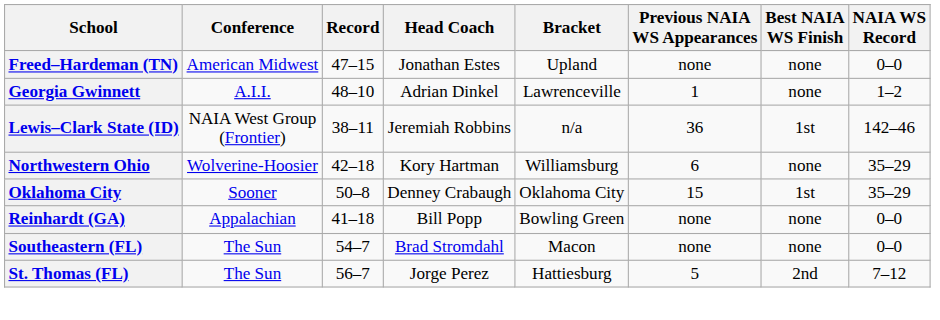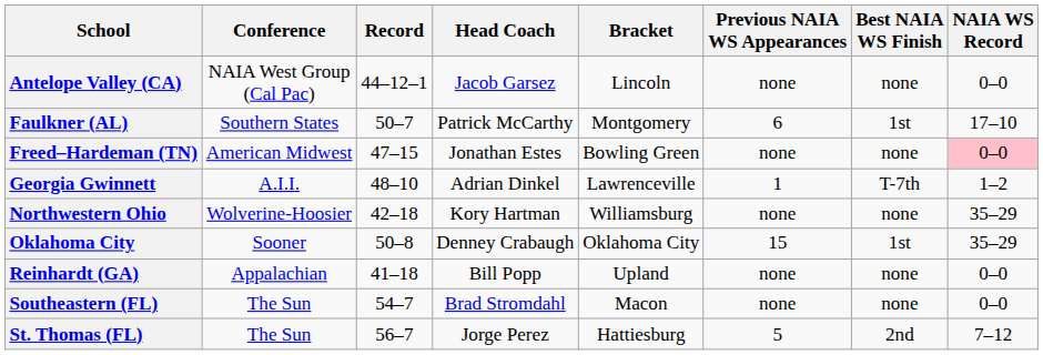 <table class="wikitable sortable plainrowheaders" style="text-align:center">
 <tr>
 <th scope="col">School</th>
 <th scope="col">Conference</th>
 <th scope="col">Record</th>
 <th scope="col">Head Coach</th>
 <th scope="col">Bracket</th>
 <th scope="col">Previous NAIA<br>WS Appearances</th>
 <th scope="col">Best NAIA<br>WS Finish</th>
 <th scope="col">NAIA WS<br>Record</th>
 </tr>
 <tr>
+<th scope="row" style="text-align:left"><a href='#'>Antelope Valley (CA)</a></th>
+<td>NAIA West Group<br>(<a href='#'>Cal Pac</a>)</td>
+<td>44–12–1</td>
+<td><a href='#'>Jacob Garsez</a></td>
+<td>Lincoln</td>
+<td>none</td>
+<td>none</td>
+<td>0–0</td>
+</tr>
+<tr>
+<th scope="row" style="text-align:left"><a href='#'>Faulkner (AL)</a></th>
+<td><a href='#'>Southern States</a></td>
+<td>50–7</td>
+<td>Patrick McCarthy</td>
+<td>Montgomery</td>
+<td>6<br></td>
+<td>1st<br></td>
+<td>17–10</td>
+</tr>
+<tr>
 <th scope="row" style="text-align:left"><a href='#'>Freed–Hardeman (TN)</a></th>
 <td><a href='#'>American Midwest</a></td>
 <td>47–15</td>
 <td>Jonathan Estes</td>
-<td>Upland</td>
+<td>Bowling Green</td>
 <td>none</td>
 <td>none</td>
-<td>0–0</td>
+<td style="background: pink;">0–0</td>
 </tr>
 <tr>
 <th scope="row" style="text-align:left"><a href='#'>Georgia Gwinnett</a></th>
 <td><a href='#'>A.I.I.</a></td>
 <td>48–10</td>
 <td>Adrian Dinkel</td>
 <td>Lawrenceville</td>
 <td>1<br></td>
-<td>none</td>
+<td>T-7th<br></td>
 <td>1–2</td>
-</tr>
-<tr>
-<th scope="row" style="text-align:left"><a href='#'>Lewis–Clark State (ID)</a></th>
-<td>NAIA West Group<br>(<a href='#'>Frontier</a>)</td>
-<td>38–11</td>
-<td>Jeremiah Robbins</td>
-<td>n/a</td>
-<td>36<br></td>
-<td>1st<br></td>
-<td>142–46</td>
 </tr>
 <tr>
 <th scope="row" style="text-align:left"><a href='#'>Northwestern Ohio</a></th>
 <td><a href='#'>Wolverine-Hoosier</a></td>
 <td>42–18</td>
 <td>Kory Hartman</td>
 <td>Williamsburg</td>
-<td>6<br></td>
+<td>none</td>
 <td>none</td>
 <td>35–29</td>
 </tr>
 <tr>
 <th scope="row" style="text-align:left"><a href='#'>Oklahoma City</a></th>
 <td><a href='#'>Sooner</a></td>
 <td>50–8</td>
 <td>Denney Crabaugh</td>
 <td>Oklahoma City</td>
 <td>15<br></td>
 <td>1st<br></td>
 <td>35–29</td>
 </tr>
 <tr>
 <th scope="row" style="text-align:left"><a href='#'>Reinhardt (GA)</a></th>
 <td><a href='#'>Appalachian</a></td>
 <td>41–18</td>
 <td>Bill Popp</td>
-<td>Bowling Green</td>
+<td>Upland</td>
 <td>none</td>
 <td>none</td>
 <td>0–0</td>
 </tr>
 <tr>
 <th scope="row" style="text-align:left"><a href='#'>Southeastern (FL)</a></th>
 <td><a href='#'>The Sun</a></td>
 <td>54–7</td>
 <td><a href='#'>Brad Stromdahl</a></td>
 <td>Macon</td>
 <td>none</td>
 <td>none</td>
 <td>0–0</td>
 </tr>
 <tr>
 <th scope="row" style="text-align:left"><a href='#'>St. Thomas (FL)</a></th>
 <td><a href='#'>The Sun</a></td>
 <td>56–7</td>
 <td>Jorge Perez</td>
 <td>Hattiesburg</td>
 <td>5<br></td>
 <td>2nd<br></td>
 <td>7–12</td>
 </tr>
 </table>
